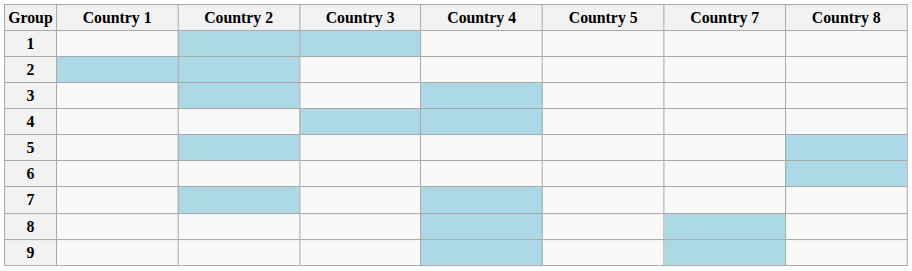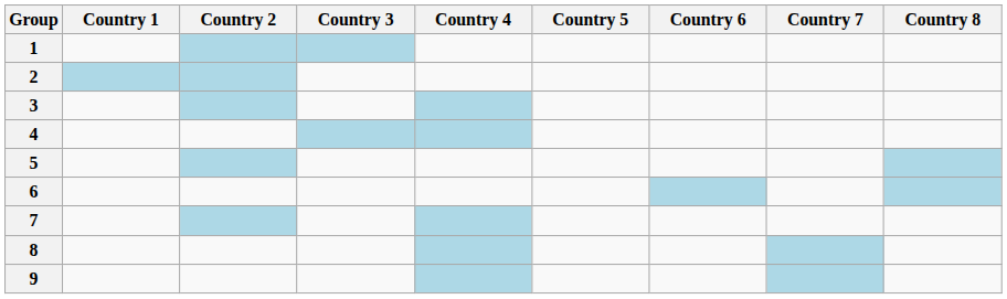 <table class="wikitable" style="font-size: 95%;">
 <tr>
 <th>Group</th>
 <th width="160">Country 1</th>
 <th width="160">Country 2</th>
 <th width="160">Country 3</th>
 <th width="160">Country 4</th>
 <th width="160">Country 5</th>
+<th width="160">Country 6</th>
 <th width="160">Country 7</th>
 <th width="160">Country 8</th>
 </tr>
 <tr>
 <th>1</th>
 <td></td>
 <td bgcolor="lightblue"></td>
 <td bgcolor="lightblue"></td>
+<td></td>
 <td></td>
 <td></td>
 <td></td>
 <td></td>
 </tr>
 <tr>
 <th>2</th>
 <td bgcolor="lightblue"></td>
 <td bgcolor="lightblue"></td>
 <td></td>
 <td></td>
 <td></td>
 <td></td>
 <td></td>
+<td></td>
 </tr>
 <tr>
 <th>3</th>
 <td></td>
 <td bgcolor="lightblue"></td>
 <td></td>
 <td bgcolor="lightblue"></td>
 <td></td>
+<td><s></s></td>
 <td></td>
 <td></td>
 </tr>
 <tr>
 <th>4</th>
 <td></td>
 <td></td>
 <td bgcolor="lightblue"></td>
 <td bgcolor="lightblue"></td>
 <td></td>
 <td></td>
 <td></td>
+<td></td>
 </tr>
 <tr>
 <th>5</th>
 <td></td>
 <td bgcolor="lightblue"></td>
+<td></td>
 <td></td>
 <td></td>
 <td></td>
 <td></td>
 <td bgcolor="lightblue"></td>
 </tr>
 <tr>
 <th>6</th>
 <td></td>
 <td></td>
 <td></td>
 <td></td>
 <td></td>
+<td bgcolor="lightblue"></td>
 <td></td>
 <td bgcolor="lightblue"></td>
 </tr>
 <tr>
 <th>7</th>
 <td></td>
 <td bgcolor="lightblue"></td>
 <td></td>
 <td bgcolor="lightblue"></td>
 <td></td>
 <td></td>
 <td></td>
+<td></td>
 </tr>
 <tr>
 <th>8</th>
 <td></td>
 <td></td>
 <td></td>
 <td bgcolor="lightblue"></td>
+<td></td>
 <td></td>
 <td bgcolor="lightblue"></td>
 <td></td>
 </tr>
 <tr>
 <th>9</th>
 <td></td>
 <td></td>
 <td></td>
 <td bgcolor="lightblue"></td>
 <td></td>
+<td></td>
 <td bgcolor="lightblue"></td>
 <td></td>
 </tr>
 </table>
